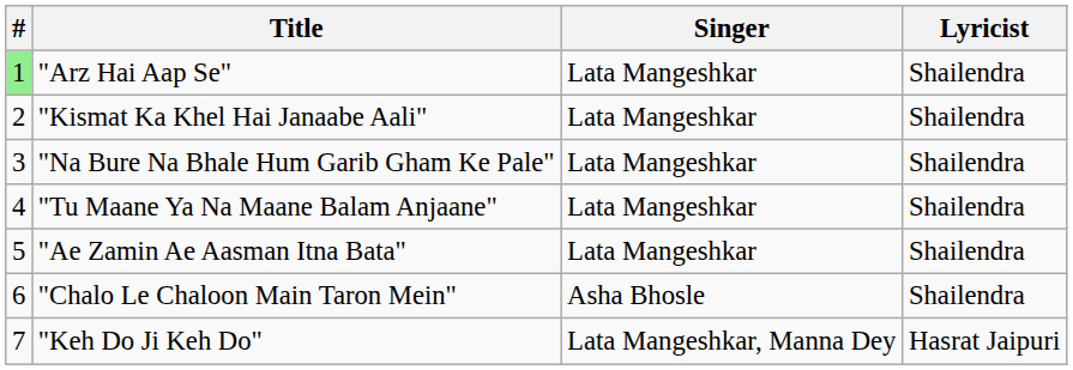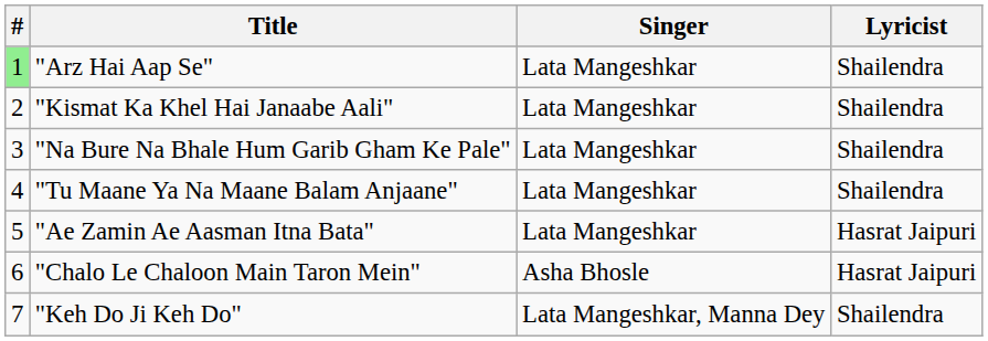 <table class="wikitable" style="font-size:95%;">
 <tr>
 <th>#</th>
 <th>Title</th>
 <th>Singer</th>
 <th>Lyricist</th>
 </tr>
 <tr>
 <td style="background: lightgreen;">1</td>
 <td>"Arz Hai Aap Se"</td>
 <td>Lata Mangeshkar</td>
 <td>Shailendra</td>
 </tr>
 <tr>
 <td>2</td>
 <td>"Kismat Ka Khel Hai Janaabe Aali"</td>
 <td>Lata Mangeshkar</td>
 <td>Shailendra</td>
 </tr>
 <tr>
 <td>3</td>
 <td>"Na Bure Na Bhale Hum Garib Gham Ke Pale"</td>
 <td>Lata Mangeshkar</td>
 <td>Shailendra</td>
 </tr>
 <tr>
 <td>4</td>
 <td>"Tu Maane Ya Na Maane Balam Anjaane"</td>
 <td>Lata Mangeshkar</td>
 <td>Shailendra</td>
 </tr>
 <tr>
 <td>5</td>
 <td>"Ae Zamin Ae Aasman Itna Bata"</td>
 <td>Lata Mangeshkar</td>
-<td>Shailendra</td>
+<td>Hasrat Jaipuri</td>
 </tr>
 <tr>
 <td>6</td>
 <td>"Chalo Le Chaloon Main Taron Mein"</td>
 <td>Asha Bhosle</td>
-<td>Shailendra</td>
+<td>Hasrat Jaipuri</td>
 </tr>
 <tr>
 <td>7</td>
 <td>"Keh Do Ji Keh Do"</td>
 <td>Lata Mangeshkar, Manna Dey</td>
-<td>Hasrat Jaipuri</td>
+<td>Shailendra</td>
 </tr>
 </table>
